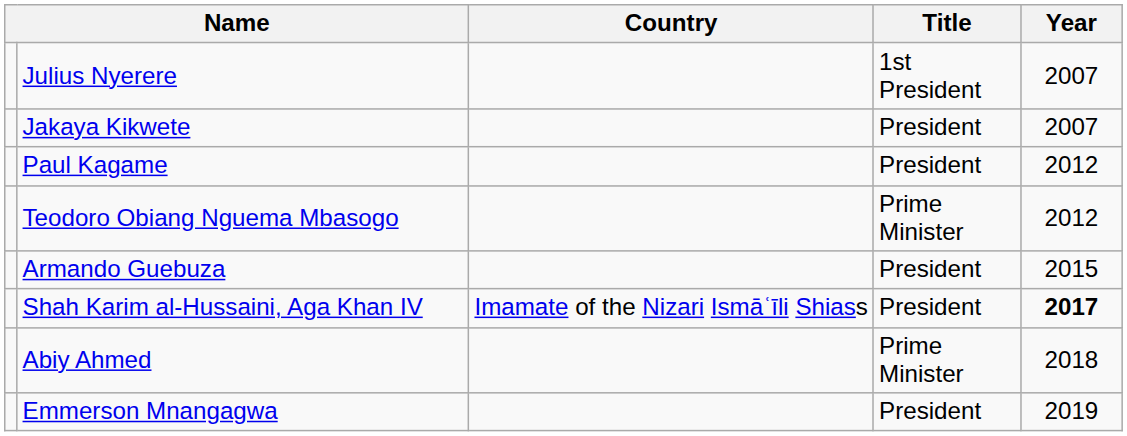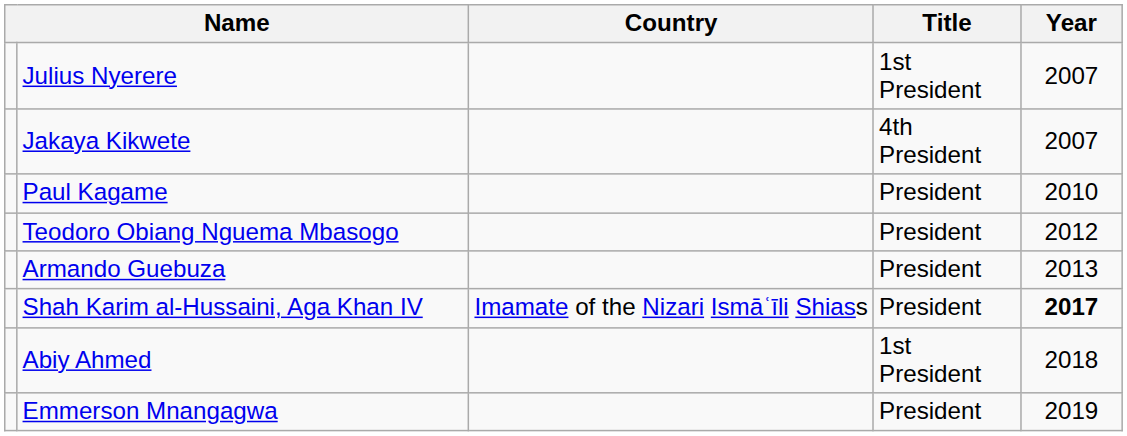 <table class="wikitable">
 <tr>
 <th colspan="2" width="300px">Name</th>
 <th>Country</th>
 <th width="90px">Title</th>
 <th width="60px">Year</th>
 </tr>
 <tr>
 <td></td>
 <td><a href='#'>Julius Nyerere</a> </td>
 <td></td>
 <td>1st President</td>
 <td align="center">2007</td>
 </tr>
 <tr>
 <td></td>
 <td><a href='#'>Jakaya Kikwete</a></td>
 <td></td>
-<td>President</td>
+<td>4th President</td>
 <td align="center">2007</td>
 </tr>
 <tr>
 <td></td>
 <td><a href='#'>Paul Kagame</a></td>
 <td></td>
 <td>President</td>
-<td align="center">2012</td>
+<td align="center">2010</td>
 </tr>
 <tr>
 <td></td>
 <td><a href='#'>Teodoro Obiang Nguema Mbasogo</a></td>
 <td></td>
-<td>Prime Minister</td>
+<td>President</td>
 <td align="center">2012</td>
 </tr>
 <tr>
 <td></td>
 <td><a href='#'>Armando Guebuza</a></td>
 <td></td>
 <td>President</td>
-<td align="center">2015</td>
+<td align="center">2013</td>
 </tr>
 <tr>
 <td></td>
 <td><a href='#'>Shah Karim al-Hussaini, Aga Khan IV</a></td>
 <td> <a href='#'>Imamate</a> of the <a href='#'>Nizari</a> <a href='#'>Ismāʿīli</a> <a href='#'>Shias</a>s</td>
 <td>President</td>
 <td align="center"><strong>2017</strong></td>
 </tr>
 <tr>
 <td></td>
 <td><a href='#'>Abiy Ahmed</a></td>
 <td></td>
-<td>Prime Minister</td>
+<td>1st President</td>
 <td align="center">2018</td>
 </tr>
 <tr>
 <td></td>
 <td><a href='#'>Emmerson Mnangagwa</a></td>
 <td></td>
 <td>President</td>
 <td align="center">2019</td>
 </tr>
 </table>
